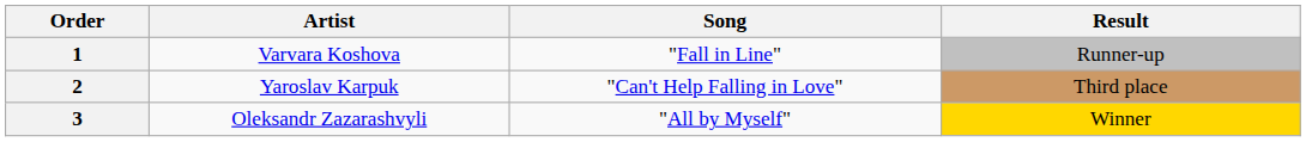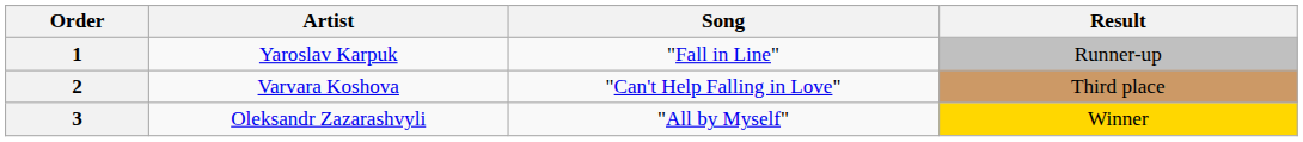 <table class="wikitable" style="text-align:center; width:80%;">
 <tr>
 <th style="width:10%;">Order</th>
 <th style="width:25%;">Artist</th>
 <th style="width:30%;">Song</th>
 <th style="width:25%;">Result</th>
 </tr>
 <tr>
 <th>1</th>
-<td style="background:"><a href='#'>Varvara Koshova</a></td>
+<td style="background:"><a href='#'>Yaroslav Karpuk</a></td>
 <td>"<a href='#'>Fall in Line</a>"</td>
 <td style="background:silver;">Runner-up</td>
 </tr>
 <tr>
 <th>2</th>
-<td style="background:"><a href='#'>Yaroslav Karpuk</a></td>
+<td style="background:"><a href='#'>Varvara Koshova</a></td>
 <td>"<a href='#'>Can't Help Falling in Love</a>"</td>
 <td style="background:#cc9966;">Third place</td>
 </tr>
 <tr>
 <th>3</th>
 <td style="background:"><a href='#'>Oleksandr Zazarashvyli</a></td>
 <td>"<a href='#'>All by Myself</a>"</td>
 <td style="background:gold">Winner</td>
 </tr>
 </table>
